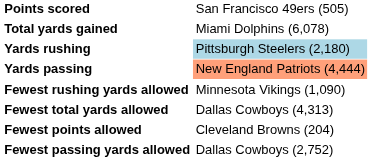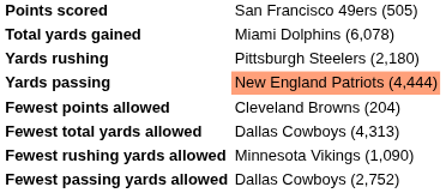 <table cellpadding="3" cellspacing="1">
 <tr>
 <td><strong>Points scored</strong></td>
 <td>San Francisco 49ers (505)</td>
 </tr>
 <tr>
 <td><strong>Total yards gained</strong></td>
 <td>Miami Dolphins (6,078)</td>
 </tr>
 <tr>
 <td><strong>Yards rushing</strong></td>
-<td style="background: lightblue;">Pittsburgh Steelers (2,180)</td>
+<td>Pittsburgh Steelers (2,180)</td>
 </tr>
 <tr>
 <td><strong>Yards passing</strong></td>
 <td style="background: lightsalmon;">New England Patriots (4,444)</td>
 </tr>
 <tr>
-<td><strong>Fewest rushing yards allowed</strong></td>
-<td>Minnesota Vikings (1,090)</td>
+<td><strong>Fewest points allowed</strong></td>
+<td>Cleveland Browns (204)</td>
 </tr>
 <tr>
 <td><strong>Fewest total yards allowed</strong></td>
 <td>Dallas Cowboys (4,313)</td>
 </tr>
 <tr>
-<td><strong>Fewest points allowed</strong></td>
-<td>Cleveland Browns (204)</td>
+<td><strong>Fewest rushing yards allowed</strong></td>
+<td>Minnesota Vikings (1,090)</td>
 </tr>
 <tr>
 <td><strong>Fewest passing yards allowed</strong></td>
 <td>Dallas Cowboys (2,752)</td>
 </tr>
 </table>
